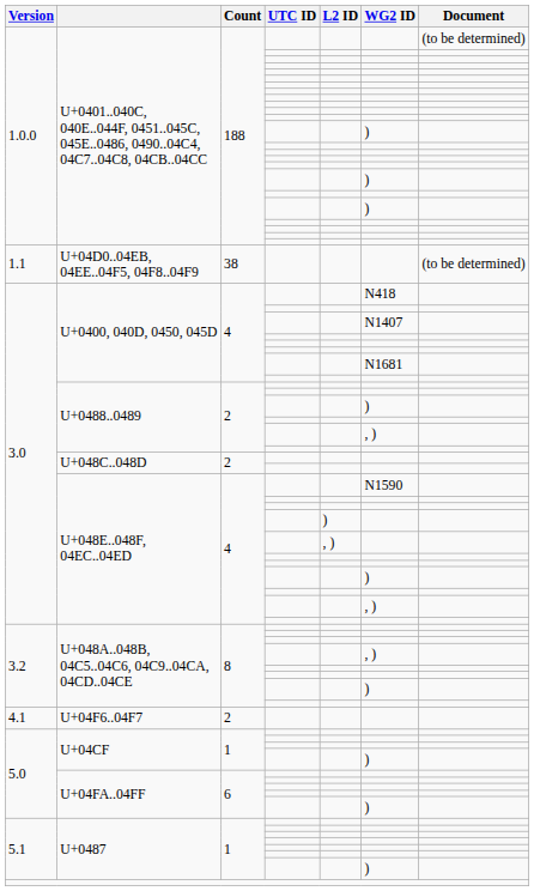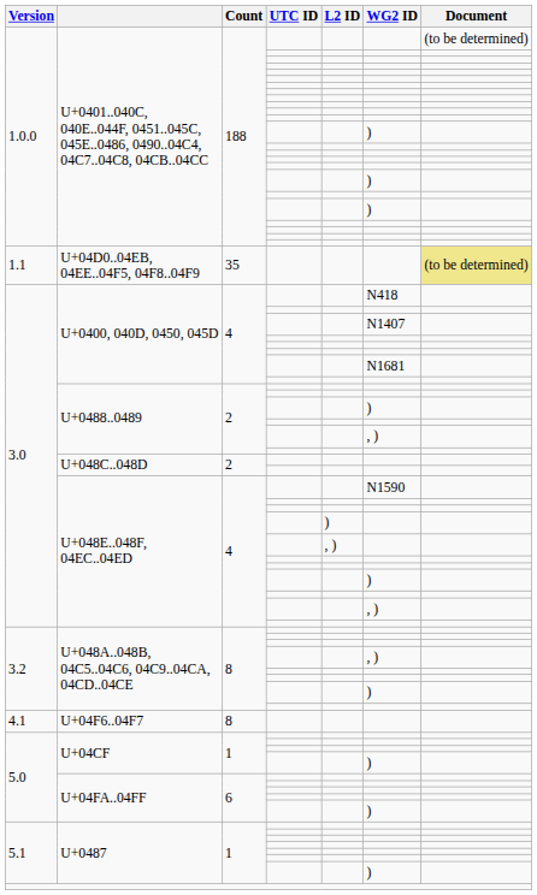 <table class="wikitable collapsible collapsed sticky-header">
 <tr>
 <th><a href='#'>Version</a></th>
 <th></th>
 <th>Count</th>
 <th><a href='#'>UTC</a> ID</th>
 <th><a href='#'>L2</a> ID</th>
 <th><a href='#'>WG2</a> ID</th>
 <th>Document</th>
 </tr>
 <tr>
 <td rowspan="24">1.0.0</td>
 <td rowspan="24" width="180">U+0401..040C, 040E..044F, 0451..045C, 045E..0486, 0490..04C4, 04C7..04C8, 04CB..04CC</td>
 <td rowspan="24">188</td>
 <td></td>
 <td></td>
 <td></td>
 <td>(to be determined)</td>
 </tr>
 <tr>
 <td></td>
 <td></td>
 <td></td>
 <td></td>
 </tr>
 <tr>
 <td></td>
 <td></td>
 <td></td>
 <td></td>
 </tr>
 <tr>
 <td></td>
 <td></td>
 <td></td>
 <td></td>
 </tr>
 <tr>
 <td></td>
 <td></td>
 <td></td>
 <td></td>
 </tr>
 <tr>
 <td></td>
 <td></td>
 <td></td>
 <td></td>
 </tr>
 <tr>
 <td></td>
 <td></td>
 <td></td>
 <td></td>
 </tr>
 <tr>
 <td></td>
 <td></td>
 <td></td>
 <td></td>
 </tr>
 <tr>
 <td></td>
 <td></td>
 <td></td>
 <td></td>
 </tr>
 <tr>
 <td></td>
 <td></td>
 <td></td>
 <td></td>
 </tr>
 <tr>
 <td></td>
 <td></td>
 <td></td>
 <td></td>
 </tr>
 <tr>
 <td></td>
 <td></td>
 <td></td>
 <td></td>
 </tr>
 <tr>
 <td></td>
 <td></td>
 <td> )</td>
 <td></td>
 </tr>
 <tr>
 <td></td>
 <td></td>
 <td></td>
 <td></td>
 </tr>
 <tr>
 <td></td>
 <td></td>
 <td></td>
 <td></td>
 </tr>
 <tr>
 <td></td>
 <td></td>
 <td></td>
 <td></td>
 </tr>
 <tr>
 <td></td>
 <td></td>
 <td></td>
 <td></td>
 </tr>
 <tr>
 <td></td>
 <td></td>
 <td> )</td>
 <td></td>
 </tr>
 <tr>
 <td></td>
 <td></td>
 <td></td>
 <td></td>
 </tr>
 <tr>
 <td></td>
 <td></td>
 <td> )</td>
 <td></td>
 </tr>
 <tr>
 <td></td>
 <td></td>
 <td></td>
 <td></td>
 </tr>
 <tr>
 <td></td>
 <td></td>
 <td></td>
 <td></td>
 </tr>
 <tr>
 <td></td>
 <td></td>
 <td></td>
 <td></td>
 </tr>
 <tr>
 <td></td>
 <td></td>
 <td></td>
 <td></td>
 </tr>
 <tr>
 <td>1.1</td>
 <td>U+04D0..04EB, 04EE..04F5, 04F8..04F9</td>
-<td>38</td>
+<td>35</td>
 <td></td>
 <td></td>
 <td></td>
-<td>(to be determined)</td>
+<td style="background: khaki;">(to be determined)</td>
 </tr>
 <tr>
 <td rowspan="27">3.0</td>
 <td rowspan="8">U+0400, 040D, 0450, 045D</td>
 <td rowspan="8">4</td>
 <td></td>
 <td></td>
 <td>N418</td>
 <td></td>
 </tr>
 <tr>
 <td></td>
 <td></td>
 <td></td>
 <td></td>
 </tr>
 <tr>
 <td></td>
 <td></td>
 <td>N1407</td>
 <td></td>
 </tr>
 <tr>
 <td></td>
 <td></td>
 <td></td>
 <td></td>
 </tr>
 <tr>
 <td></td>
 <td></td>
 <td></td>
 <td></td>
 </tr>
 <tr>
 <td></td>
 <td></td>
 <td></td>
 <td></td>
 </tr>
 <tr>
 <td></td>
 <td></td>
 <td>N1681</td>
 <td></td>
 </tr>
 <tr>
 <td></td>
 <td></td>
 <td></td>
 <td></td>
 </tr>
 <tr>
 <td rowspan="6">U+0488..0489</td>
 <td rowspan="6">2</td>
 <td></td>
 <td></td>
 <td></td>
 <td></td>
 </tr>
 <tr>
 <td></td>
 <td></td>
 <td></td>
 <td></td>
 </tr>
 <tr>
 <td></td>
 <td></td>
 <td> )</td>
 <td></td>
 </tr>
 <tr>
 <td></td>
 <td></td>
 <td></td>
 <td></td>
 </tr>
 <tr>
 <td></td>
 <td></td>
 <td> , )</td>
 <td></td>
 </tr>
 <tr>
 <td></td>
 <td></td>
 <td></td>
 <td></td>
 </tr>
 <tr>
 <td rowspan="2">U+048C..048D</td>
 <td rowspan="2">2</td>
 <td></td>
 <td></td>
 <td></td>
 <td></td>
 </tr>
 <tr>
 <td></td>
 <td></td>
 <td></td>
 <td></td>
 </tr>
 <tr>
 <td rowspan="11">U+048E..048F, 04EC..04ED</td>
 <td rowspan="11">4</td>
 <td></td>
 <td></td>
 <td>N1590</td>
 <td></td>
 </tr>
 <tr>
 <td></td>
 <td></td>
 <td></td>
 <td></td>
 </tr>
 <tr>
 <td></td>
 <td></td>
 <td></td>
 <td></td>
 </tr>
 <tr>
 <td></td>
 <td> )</td>
 <td></td>
 <td></td>
 </tr>
 <tr>
 <td></td>
 <td> , )</td>
 <td></td>
 <td></td>
 </tr>
 <tr>
 <td></td>
 <td></td>
 <td></td>
 <td></td>
 </tr>
 <tr>
 <td></td>
 <td></td>
 <td></td>
 <td></td>
 </tr>
 <tr>
 <td></td>
 <td></td>
 <td> )</td>
 <td></td>
 </tr>
 <tr>
 <td></td>
 <td></td>
 <td></td>
 <td></td>
 </tr>
 <tr>
 <td></td>
 <td></td>
 <td> , )</td>
 <td></td>
 </tr>
 <tr>
 <td></td>
 <td></td>
 <td></td>
 <td></td>
 </tr>
 <tr>
 <td rowspan="8">3.2</td>
 <td rowspan="8">U+048A..048B, 04C5..04C6, 04C9..04CA, 04CD..04CE</td>
 <td rowspan="8">8</td>
 <td></td>
 <td></td>
 <td></td>
 <td></td>
 </tr>
 <tr>
 <td></td>
 <td></td>
 <td></td>
 <td></td>
 </tr>
 <tr>
 <td></td>
 <td></td>
 <td></td>
 <td></td>
 </tr>
 <tr>
 <td></td>
 <td></td>
 <td> , )</td>
 <td></td>
 </tr>
 <tr>
 <td></td>
 <td></td>
 <td></td>
 <td></td>
 </tr>
 <tr>
 <td></td>
 <td></td>
 <td></td>
 <td></td>
 </tr>
 <tr>
 <td></td>
 <td></td>
 <td> )</td>
 <td></td>
 </tr>
 <tr>
 <td></td>
 <td></td>
 <td></td>
 <td></td>
 </tr>
 <tr>
 <td>4.1</td>
 <td>U+04F6..04F7</td>
-<td>2</td>
+<td>8</td>
 <td></td>
 <td></td>
 <td></td>
 <td></td>
 </tr>
 <tr>
 <td rowspan="9">5.0</td>
 <td rowspan="4">U+04CF</td>
 <td rowspan="4">1</td>
 <td></td>
 <td></td>
 <td></td>
 <td></td>
 </tr>
 <tr>
 <td></td>
 <td></td>
 <td></td>
 <td></td>
 </tr>
 <tr>
 <td></td>
 <td></td>
 <td></td>
 <td></td>
 </tr>
 <tr>
 <td></td>
 <td></td>
 <td> )</td>
 <td></td>
 </tr>
 <tr>
 <td rowspan="5">U+04FA..04FF</td>
 <td rowspan="5">6</td>
 <td></td>
 <td></td>
 <td></td>
 <td></td>
 </tr>
 <tr>
 <td></td>
 <td></td>
 <td></td>
 <td></td>
 </tr>
 <tr>
 <td></td>
 <td></td>
 <td></td>
 <td></td>
 </tr>
 <tr>
 <td></td>
 <td></td>
 <td></td>
 <td></td>
 </tr>
 <tr>
 <td></td>
 <td></td>
 <td> )</td>
 <td></td>
 </tr>
 <tr>
 <td rowspan="7">5.1</td>
 <td rowspan="7">U+0487</td>
 <td rowspan="7">1</td>
 <td></td>
 <td></td>
 <td></td>
 <td></td>
 </tr>
 <tr>
 <td></td>
 <td></td>
 <td></td>
 <td></td>
 </tr>
 <tr>
 <td></td>
 <td></td>
 <td></td>
 <td></td>
 </tr>
 <tr>
 <td></td>
 <td></td>
 <td></td>
 <td></td>
 </tr>
 <tr>
 <td></td>
 <td></td>
 <td></td>
 <td></td>
 </tr>
 <tr>
 <td></td>
 <td></td>
 <td></td>
 <td></td>
 </tr>
 <tr>
 <td></td>
 <td></td>
 <td> )</td>
 <td></td>
 </tr>
 <tr class="sortbottom">
 <td colspan="7"></td>
 </tr>
 </table>
